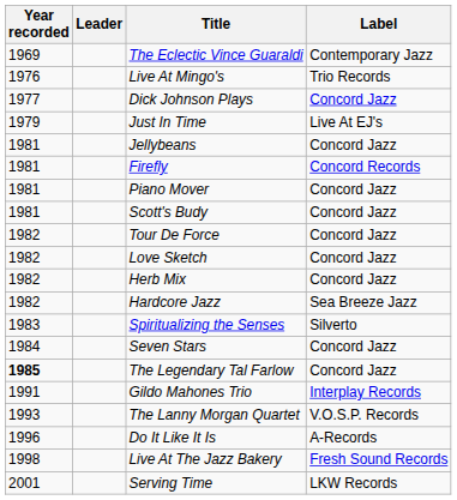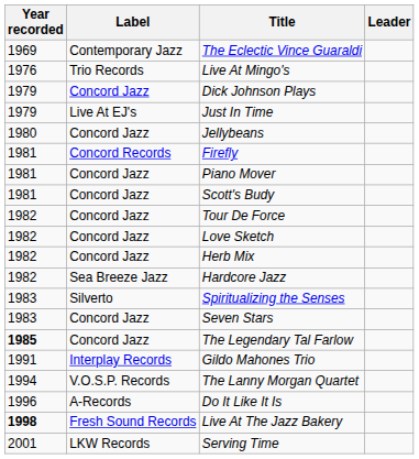 <table class="wikitable sortable">
 <tr>
 <th>Year <br>recorded</th>
+<th>Label</th>
+<th>Title</th>
 <th>Leader</th>
-<th>Title</th>
-<th>Label</th>
 </tr>
 <tr>
 <td>1969</td>
+<td>Contemporary Jazz</td>
+<td><em><a href='#'>The Eclectic Vince Guaraldi</a></em></td>
 <td></td>
-<td><em><a href='#'>The Eclectic Vince Guaraldi</a></em></td>
-<td>Contemporary Jazz</td>
 </tr>
 <tr>
 <td>1976</td>
+<td>Trio Records</td>
+<td><em>Live At Mingo's</em></td>
 <td></td>
-<td><em>Live At Mingo's</em></td>
-<td>Trio Records</td>
-</tr>
-<tr>
-<td>1977</td>
-<td></td>
-<td><em>Dick Johnson Plays</em></td>
-<td><a href='#'>Concord Jazz</a></td>
 </tr>
 <tr>
 <td>1979</td>
+<td><a href='#'>Concord Jazz</a></td>
+<td><em>Dick Johnson Plays</em></td>
 <td></td>
+</tr>
+<tr>
+<td>1979</td>
+<td>Live At EJ's</td>
 <td><em>Just In Time</em></td>
-<td>Live At EJ's</td>
+<td></td>
+</tr>
+<tr>
+<td>1980</td>
+<td>Concord Jazz</td>
+<td><em>Jellybeans</em></td>
+<td></td>
 </tr>
 <tr>
 <td>1981</td>
+<td><a href='#'>Concord Records</a></td>
+<td><em><a href='#'>Firefly</a></em></td>
 <td></td>
-<td><em>Jellybeans</em></td>
-<td>Concord Jazz</td>
 </tr>
 <tr>
 <td>1981</td>
+<td>Concord Jazz</td>
+<td><em>Piano Mover</em></td>
 <td></td>
-<td><em><a href='#'>Firefly</a></em></td>
-<td><a href='#'>Concord Records</a></td>
 </tr>
 <tr>
 <td>1981</td>
+<td>Concord Jazz</td>
+<td><em>Scott's Budy</em></td>
 <td></td>
-<td><em>Piano Mover</em></td>
-<td>Concord Jazz</td>
-</tr>
-<tr>
-<td>1981</td>
-<td></td>
-<td><em>Scott's Budy</em></td>
-<td>Concord Jazz</td>
 </tr>
 <tr>
 <td>1982</td>
+<td>Concord Jazz</td>
+<td><em>Tour De Force</em></td>
 <td></td>
-<td><em>Tour De Force</em></td>
-<td>Concord Jazz</td>
 </tr>
 <tr>
 <td>1982</td>
+<td>Concord Jazz</td>
+<td><em>Love Sketch</em></td>
 <td></td>
-<td><em>Love Sketch</em></td>
-<td>Concord Jazz</td>
 </tr>
 <tr>
 <td>1982</td>
+<td>Concord Jazz</td>
+<td><em>Herb Mix</em></td>
 <td></td>
-<td><em>Herb Mix</em></td>
-<td>Concord Jazz</td>
 </tr>
 <tr>
 <td>1982</td>
+<td>Sea Breeze Jazz</td>
+<td><em>Hardcore Jazz</em></td>
 <td></td>
-<td><em>Hardcore Jazz</em></td>
-<td>Sea Breeze Jazz</td>
 </tr>
 <tr>
 <td>1983</td>
+<td>Silverto</td>
+<td><em><a href='#'>Spiritualizing the Senses</a></em></td>
 <td></td>
-<td><em><a href='#'>Spiritualizing the Senses</a></em></td>
-<td>Silverto</td>
 </tr>
 <tr>
-<td>1984</td>
+<td>1983</td>
+<td>Concord Jazz</td>
+<td><em>Seven Stars</em></td>
 <td></td>
-<td><em>Seven Stars</em></td>
-<td>Concord Jazz</td>
 </tr>
 <tr>
 <td><strong>1985</strong></td>
+<td>Concord Jazz</td>
+<td><em>The Legendary Tal Farlow</em></td>
 <td></td>
-<td><em>The Legendary Tal Farlow</em></td>
-<td>Concord Jazz</td>
 </tr>
 <tr>
 <td>1991</td>
+<td><a href='#'>Interplay Records</a></td>
+<td><em>Gildo Mahones Trio</em></td>
 <td></td>
-<td><em>Gildo Mahones Trio</em></td>
-<td><a href='#'>Interplay Records</a></td>
 </tr>
 <tr>
-<td>1993</td>
+<td>1994</td>
+<td>V.O.S.P. Records</td>
+<td><em>The Lanny Morgan Quartet</em></td>
 <td></td>
-<td><em>The Lanny Morgan Quartet</em></td>
-<td>V.O.S.P. Records</td>
 </tr>
 <tr>
 <td>1996</td>
+<td>A-Records</td>
+<td><em>Do It Like It Is</em></td>
 <td></td>
-<td><em>Do It Like It Is</em></td>
-<td>A-Records</td>
 </tr>
 <tr>
-<td>1998</td>
+<td><strong>1998</strong></td>
+<td><a href='#'>Fresh Sound Records</a></td>
+<td><em>Live At The Jazz Bakery</em></td>
 <td></td>
-<td><em>Live At The Jazz Bakery</em></td>
-<td><a href='#'>Fresh Sound Records</a></td>
 </tr>
 <tr>
 <td>2001</td>
+<td>LKW Records</td>
+<td><em>Serving Time</em></td>
 <td></td>
-<td><em>Serving Time</em></td>
-<td>LKW Records</td>
 </tr>
 </table>
